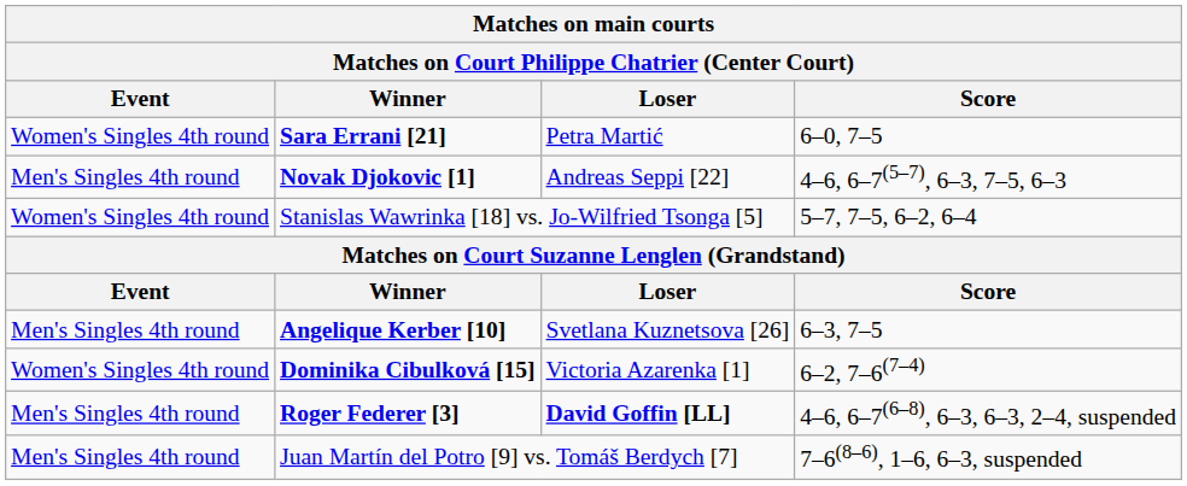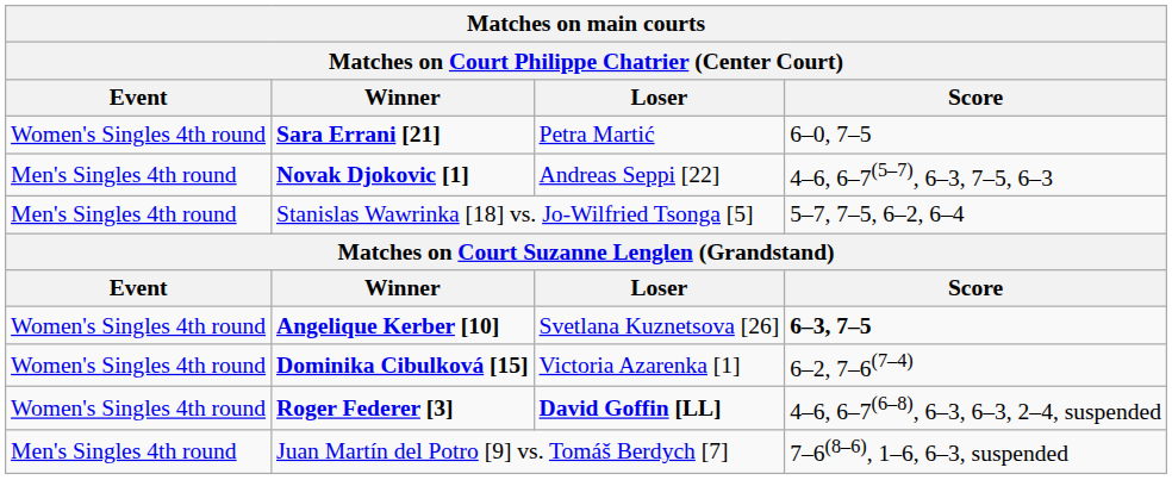 <table class="wikitable">
 <tr>
 <th colspan=5 style=white-space:nowrap>Matches on main courts</th>
 </tr>
 <tr>
 <th colspan=5>Matches on <a href='#'>Court Philippe Chatrier</a> (Center Court)</th>
 </tr>
 <tr>
 <th>Event</th>
 <th>Winner</th>
 <th>Loser</th>
 <th>Score</th>
 </tr>
 <tr>
 <td><a href='#'>Women's Singles 4th round</a></td>
 <td> <strong><a href='#'>Sara Errani</a> [21]</strong></td>
 <td> <a href='#'>Petra Martić</a></td>
 <td>6–0, 7–5</td>
 </tr>
 <tr>
 <td><a href='#'>Men's Singles 4th round</a></td>
 <td> <strong><a href='#'>Novak Djokovic</a> [1]</strong></td>
 <td> <a href='#'>Andreas Seppi</a> [22]</td>
 <td>4–6, 6–7<sup>(5–7)</sup>, 6–3, 7–5, 6–3</td>
 </tr>
 <tr>
-<td><a href='#'>Women's Singles 4th round</a></td>
+<td><a href='#'>Men's Singles 4th round</a></td>
 <td colspan=2> <a href='#'>Stanislas Wawrinka</a> [18] vs.  <a href='#'>Jo-Wilfried Tsonga</a> [5]</td>
 <td>5–7, 7–5, 6–2, 6–4</td>
 </tr>
 <tr>
 <th colspan=4>Matches on <a href='#'>Court Suzanne Lenglen</a> (Grandstand)</th>
 </tr>
 <tr>
 <th>Event</th>
 <th>Winner</th>
 <th>Loser</th>
 <th>Score</th>
 </tr>
 <tr>
-<td><a href='#'>Men's Singles 4th round</a></td>
+<td><a href='#'>Women's Singles 4th round</a></td>
 <td> <strong><a href='#'>Angelique Kerber</a> [10]</strong></td>
 <td> <a href='#'>Svetlana Kuznetsova</a> [26]</td>
-<td>6–3, 7–5</td>
+<td><strong>6–3, 7–5</strong></td>
 </tr>
 <tr>
 <td><a href='#'>Women's Singles 4th round</a></td>
 <td><strong> <a href='#'>Dominika Cibulková</a> [15]</strong></td>
 <td> <a href='#'>Victoria Azarenka</a> [1]</td>
 <td>6–2, 7–6<sup>(7–4)</sup></td>
 </tr>
 <tr>
-<td><a href='#'>Men's Singles 4th round</a></td>
+<td><a href='#'>Women's Singles 4th round</a></td>
 <td> <strong><a href='#'>Roger Federer</a> [3]</strong></td>
 <td><strong> <a href='#'>David Goffin</a> [LL]</strong></td>
 <td>4–6, 6–7<sup>(6–8)</sup>, 6–3, 6–3, 2–4, suspended</td>
 </tr>
 <tr>
 <td><a href='#'>Men's Singles 4th round</a></td>
 <td colspan=2> <a href='#'>Juan Martín del Potro</a> [9] vs.  <a href='#'>Tomáš Berdych</a> [7]</td>
 <td>7–6<sup>(8–6)</sup>, 1–6, 6–3, suspended</td>
 </tr>
 </table>
